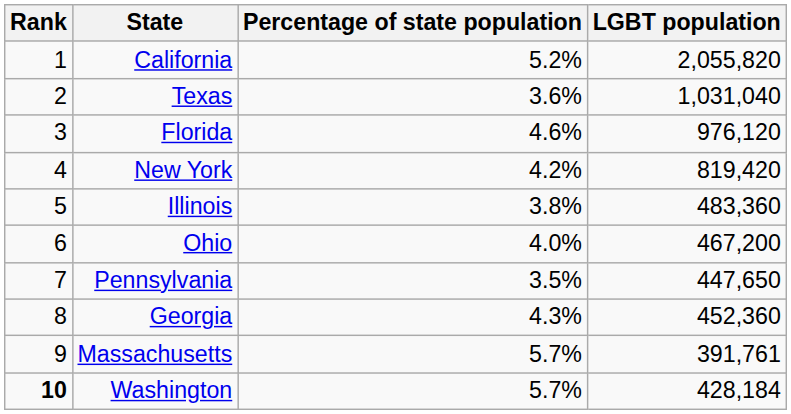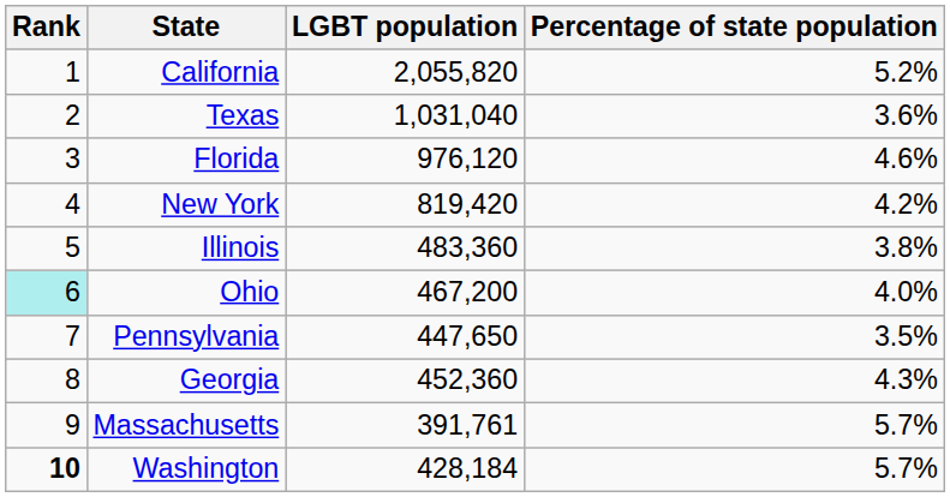 <table class="wikitable" style="text-align:right;">
 <tr>
 <th>Rank</th>
 <th>State</th>
+<th>LGBT population</th>
 <th>Percentage of state population</th>
-<th>LGBT population</th>
 </tr>
 <tr>
 <td>1</td>
 <td><a href='#'>California</a></td>
+<td>2,055,820</td>
 <td>5.2%</td>
-<td>2,055,820</td>
 </tr>
 <tr>
 <td>2</td>
 <td><a href='#'>Texas</a></td>
+<td>1,031,040</td>
 <td>3.6%</td>
-<td>1,031,040</td>
 </tr>
 <tr>
 <td>3</td>
 <td><a href='#'>Florida</a></td>
+<td>976,120</td>
 <td>4.6%</td>
-<td>976,120</td>
 </tr>
 <tr>
 <td>4</td>
 <td><a href='#'>New York</a></td>
+<td>819,420</td>
 <td>4.2%</td>
-<td>819,420</td>
 </tr>
 <tr>
 <td>5</td>
 <td><a href='#'>Illinois</a></td>
+<td>483,360</td>
 <td>3.8%</td>
-<td>483,360</td>
 </tr>
 <tr>
-<td>6</td>
+<td style="background: paleturquoise;">6</td>
 <td><a href='#'>Ohio</a></td>
+<td>467,200</td>
 <td>4.0%</td>
-<td>467,200</td>
 </tr>
 <tr>
 <td>7</td>
 <td><a href='#'>Pennsylvania</a></td>
+<td>447,650</td>
 <td>3.5%</td>
-<td>447,650</td>
 </tr>
 <tr>
 <td>8</td>
 <td><a href='#'>Georgia</a></td>
+<td>452,360</td>
 <td>4.3%</td>
-<td>452,360</td>
 </tr>
 <tr>
 <td>9</td>
 <td><a href='#'>Massachusetts</a></td>
+<td>391,761</td>
 <td>5.7%</td>
-<td>391,761</td>
 </tr>
 <tr>
 <td><strong>10</strong></td>
 <td><a href='#'>Washington</a></td>
+<td>428,184</td>
 <td>5.7%</td>
-<td>428,184</td>
 </tr>
 </table>
